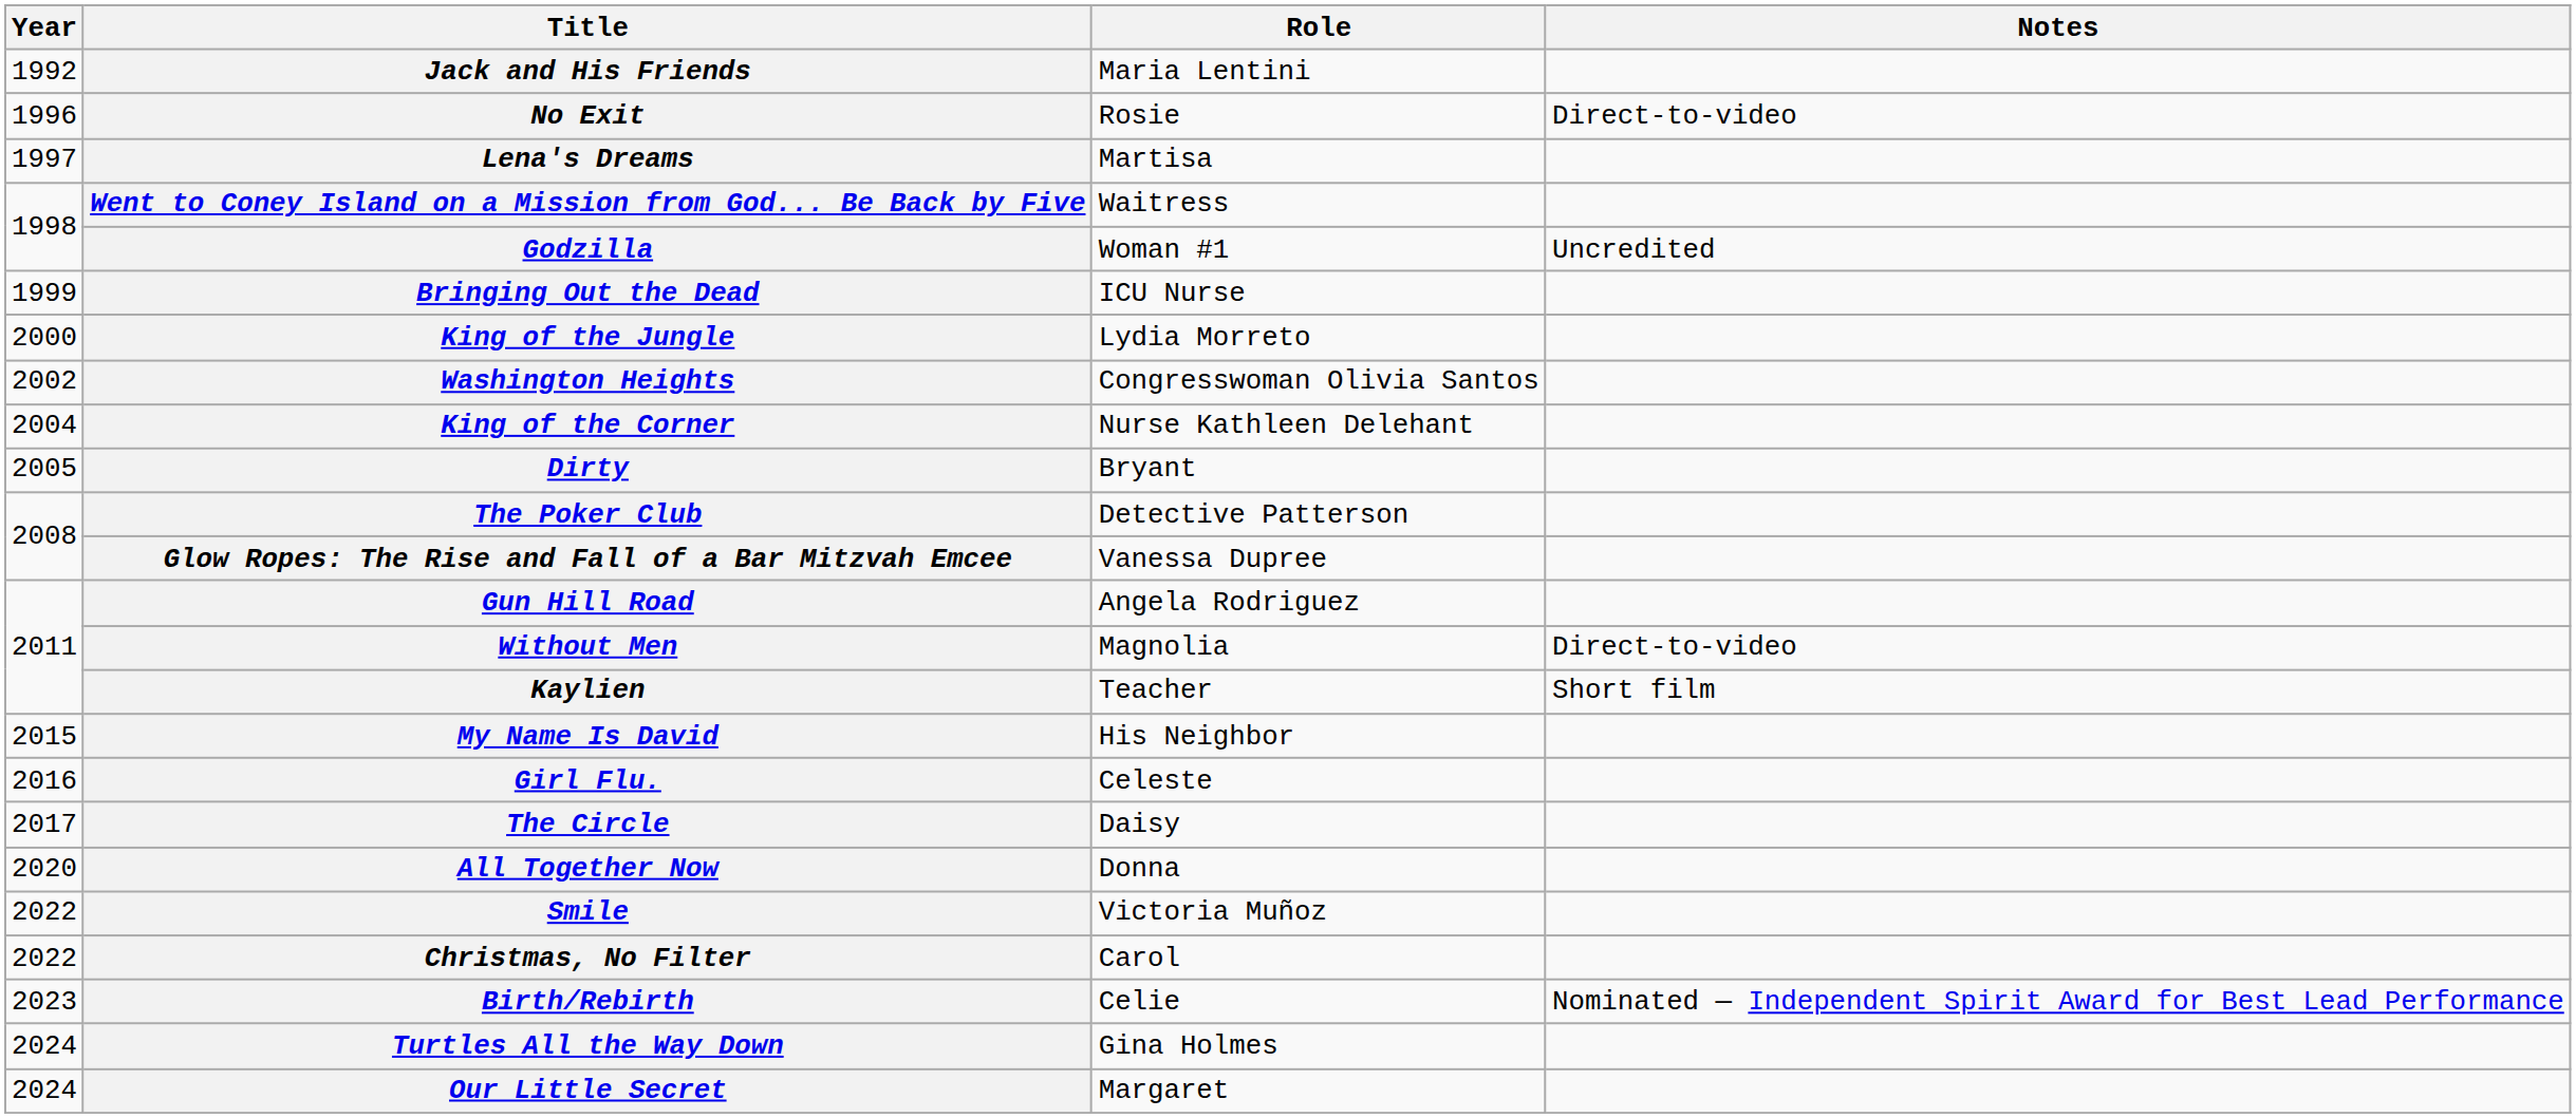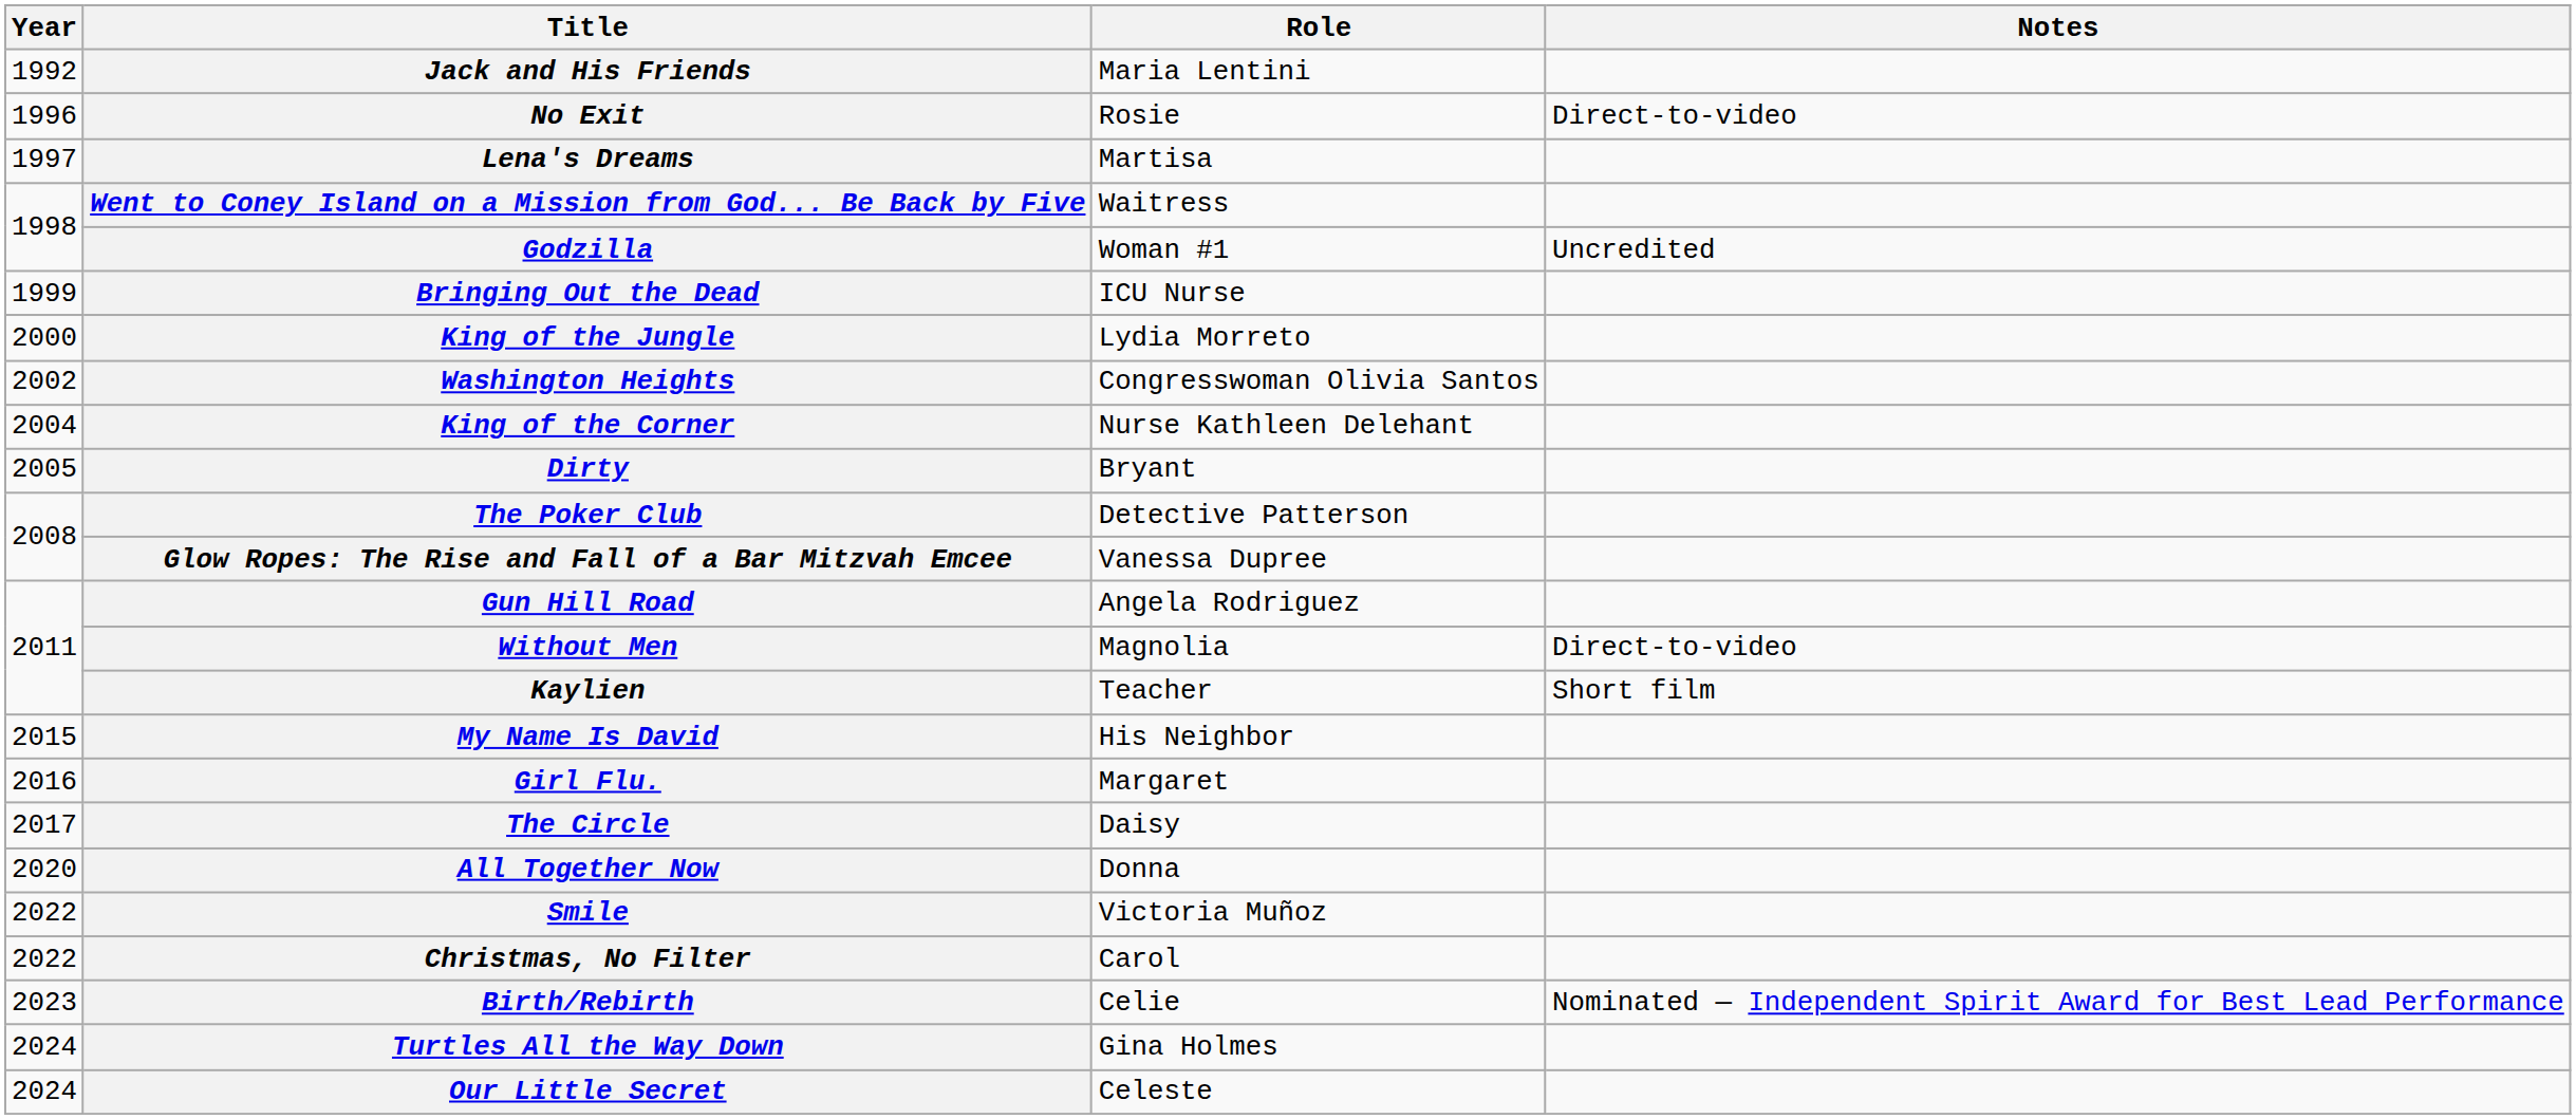 <table class="wikitable plainrowheaders sortable">
 <tr>
 <th scope="col">Year</th>
 <th scope="col">Title</th>
 <th scope="col" class="unsortable">Role</th>
 <th scope="col" class="unsortable">Notes</th>
 </tr>
 <tr>
 <td>1992</td>
 <th scope="row"><em>Jack and His Friends</em></th>
 <td>Maria Lentini</td>
 <td></td>
 </tr>
 <tr>
 <td>1996</td>
 <th scope="row"><em>No Exit</em></th>
 <td>Rosie</td>
 <td>Direct-to-video</td>
 </tr>
 <tr>
 <td>1997</td>
 <th scope="row"><em>Lena's Dreams</em></th>
 <td>Martisa</td>
 <td></td>
 </tr>
 <tr>
 <td rowspan=2>1998</td>
 <th scope="row"><em><a href='#'>Went to Coney Island on a Mission from God... Be Back by Five</a></em></th>
 <td>Waitress</td>
 <td></td>
 </tr>
 <tr>
 <th scope="row"><em><a href='#'>Godzilla</a></em></th>
 <td>Woman #1</td>
 <td>Uncredited</td>
 </tr>
 <tr>
 <td>1999</td>
 <th scope="row"><em><a href='#'>Bringing Out the Dead</a></em></th>
 <td>ICU Nurse</td>
 <td></td>
 </tr>
 <tr>
 <td>2000</td>
 <th scope="row"><em><a href='#'>King of the Jungle</a></em></th>
 <td>Lydia Morreto</td>
 <td></td>
 </tr>
 <tr>
 <td>2002</td>
 <th scope="row"><em><a href='#'>Washington Heights</a></em></th>
 <td>Congresswoman Olivia Santos</td>
 <td></td>
 </tr>
 <tr>
 <td>2004</td>
 <th scope="row"><em><a href='#'>King of the Corner</a></em></th>
 <td>Nurse Kathleen Delehant</td>
 <td></td>
 </tr>
 <tr>
 <td>2005</td>
 <th scope="row"><em><a href='#'>Dirty</a></em></th>
 <td>Bryant</td>
 <td></td>
 </tr>
 <tr>
 <td rowspan=2>2008</td>
 <th scope="row"><em><a href='#'>The Poker Club</a></em></th>
 <td>Detective Patterson</td>
 <td></td>
 </tr>
 <tr>
 <th scope="row"><em>Glow Ropes: The Rise and Fall of a Bar Mitzvah Emcee</em></th>
 <td>Vanessa Dupree</td>
 <td></td>
 </tr>
 <tr>
 <td rowspan=3>2011</td>
 <th scope="row"><em><a href='#'>Gun Hill Road</a></em></th>
 <td>Angela Rodriguez</td>
 <td></td>
 </tr>
 <tr>
 <th scope="row"><em><a href='#'>Without Men</a></em></th>
 <td>Magnolia</td>
 <td>Direct-to-video</td>
 </tr>
 <tr>
 <th scope="row"><em>Kaylien</em></th>
 <td>Teacher</td>
 <td>Short film</td>
 </tr>
 <tr>
 <td>2015</td>
 <th scope="row"><em><a href='#'>My Name Is David</a></em></th>
 <td>His Neighbor</td>
 <td></td>
 </tr>
 <tr>
 <td>2016</td>
 <th scope="row"><em><a href='#'>Girl Flu.</a></em></th>
-<td>Celeste</td>
+<td>Margaret</td>
 <td></td>
 </tr>
 <tr>
 <td>2017</td>
 <th scope="row"><em><a href='#'>The Circle</a></em></th>
 <td>Daisy</td>
 <td></td>
 </tr>
 <tr>
 <td>2020</td>
 <th scope="row"><em><a href='#'>All Together Now</a></em></th>
 <td>Donna</td>
 <td></td>
 </tr>
 <tr>
 <td>2022</td>
 <th scope="row"><em><a href='#'>Smile</a></em></th>
 <td>Victoria Muñoz</td>
 <td></td>
 </tr>
 <tr>
 <td>2022</td>
 <th scope="row"><em>Christmas, No Filter</em></th>
 <td>Carol</td>
 <td></td>
 </tr>
 <tr>
 <td>2023</td>
 <th scope="row"><em><a href='#'>Birth/Rebirth</a></em></th>
 <td>Celie</td>
 <td>Nominated — <a href='#'>Independent Spirit Award for Best Lead Performance</a></td>
 </tr>
 <tr>
 <td>2024</td>
 <th scope="row"><em><a href='#'>Turtles All the Way Down</a></em></th>
 <td>Gina Holmes</td>
 <td></td>
 </tr>
 <tr>
 <td>2024</td>
 <th scope="row"><em><a href='#'>Our Little Secret</a></em></th>
-<td>Margaret</td>
+<td>Celeste</td>
 <td></td>
 </tr>
 <tr>
 </tr>
 </table>
